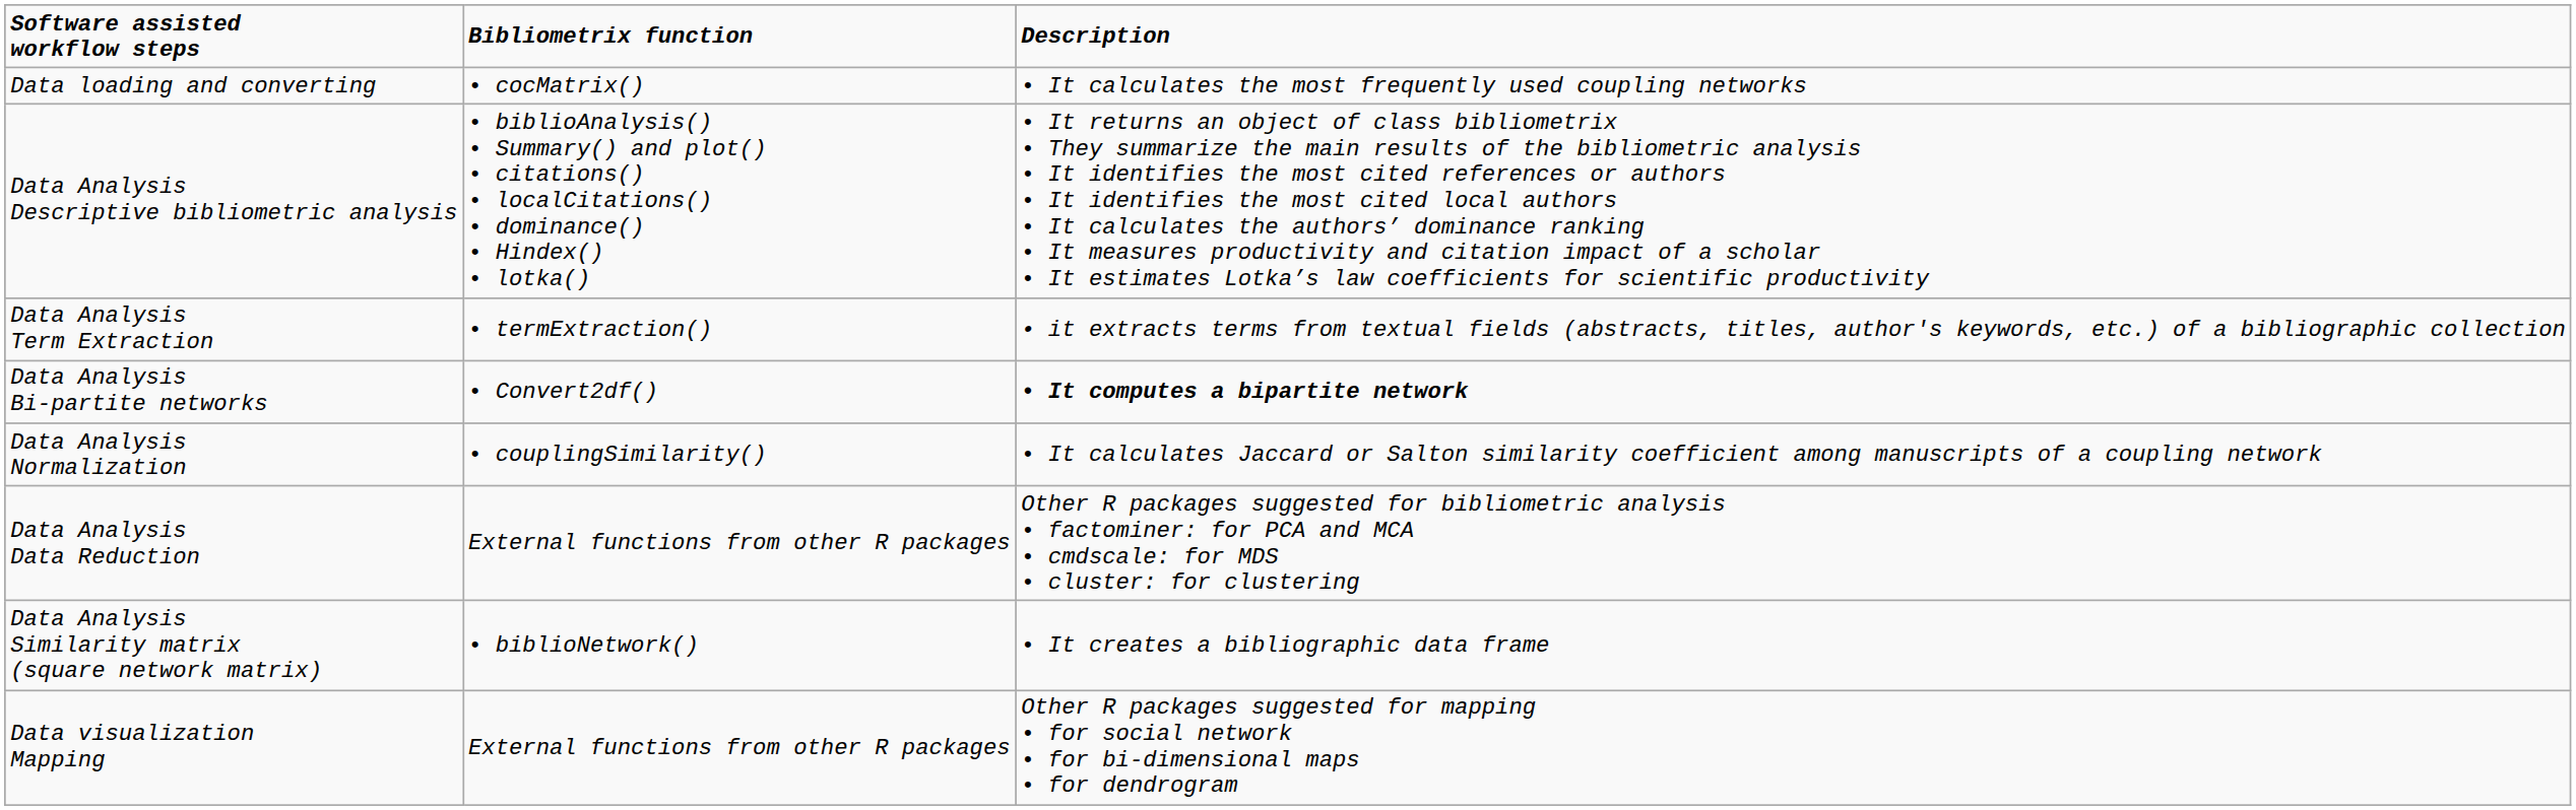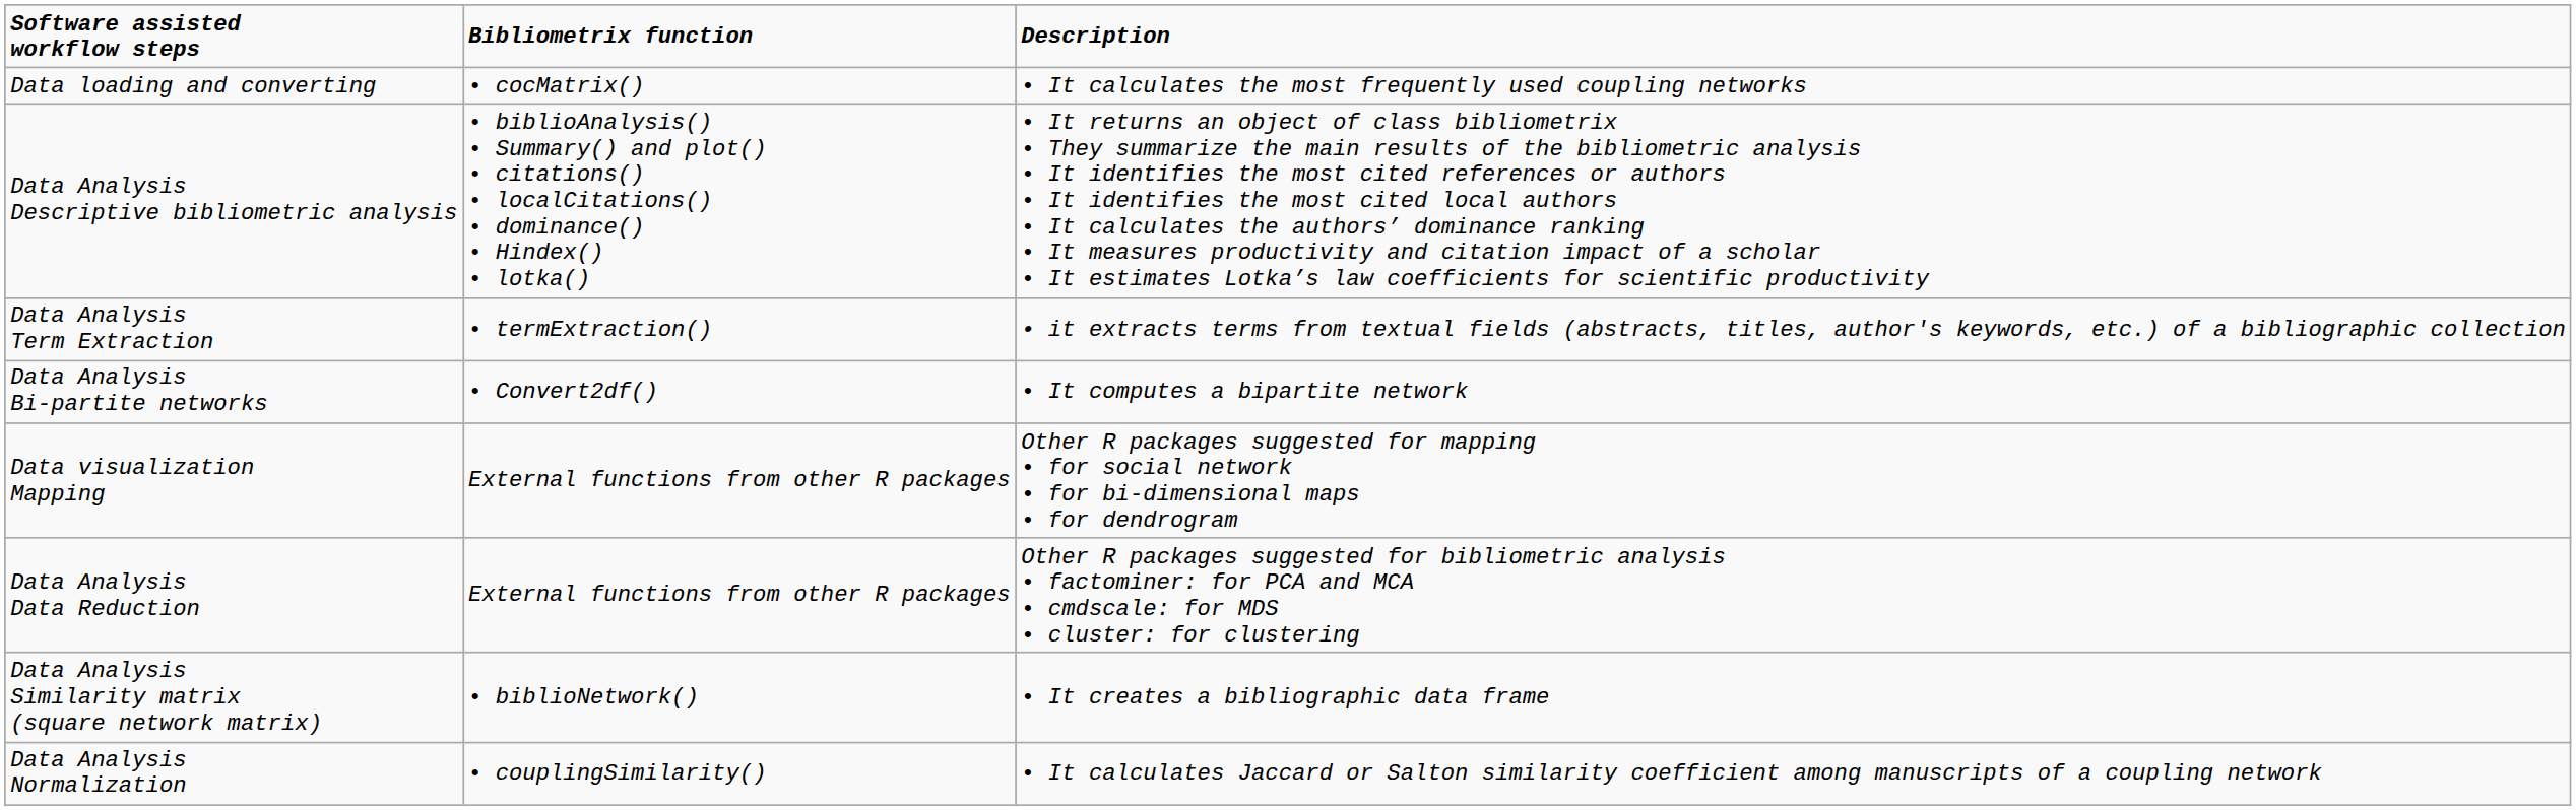 <table class="wikitable">
 <tr>
 <td><strong><em>Software assisted</em></strong><br><strong><em>workflow steps</em></strong></td>
 <td><strong><em>Bibliometrix function</em></strong></td>
 <td><strong><em>Description</em></strong></td>
 </tr>
 <tr>
 <td><em>Data loading and converting</em></td>
 <td>•         <em>cocMatrix()</em></td>
 <td>•         <em>It calculates the most  frequently used coupling networks</em></td>
 </tr>
 <tr>
 <td><em>Data Analysis</em><br><em>Descriptive bibliometric analysis</em></td>
 <td>•         <em>biblioAnalysis()</em><br>•         <em>Summary() and plot()</em><br>•         <em>citations()</em><br>•         <em>localCitations()</em><br>•         <em>dominance()</em><br>•         <em>Hindex()</em><br>•         <em>lotka()</em></td>
 <td>•         <em>It returns an object of  class bibliometrix</em><br>•         <em>They summarize the main  results of the bibliometric analysis</em><br>•         <em>It identifies the most  cited references or authors</em><br>•         <em>It identifies the most  cited local authors</em><br>•         <em>It calculates the authors’  dominance ranking</em><br>•         <em>It measures productivity  and citation impact of a scholar</em><br>•         <em>It estimates Lotka’s law  coefficients for scientific productivity</em></td>
 </tr>
 <tr>
 <td><em>Data Analysis</em><br><em>Term Extraction</em></td>
 <td>•         <em>termExtraction()</em></td>
 <td><em>•         it extracts terms from textual fields (abstracts, titles, author's keywords, etc.) of a bibliographic collection</em></td>
 </tr>
 <tr>
 <td><em>Data Analysis</em><br><em>Bi-partite networks</em></td>
 <td>•         <em>Convert2df()</em></td>
-<td><strong>•         <em>It computes a bipartite  network</em></strong></td>
+<td>•         <em>It computes a bipartite  network</em></td>
 </tr>
 <tr>
-<td><em>Data Analysis</em><br><em>Normalization</em></td>
-<td>•         <em>couplingSimilarity()</em></td>
-<td>•         <em>It calculates Jaccard or  Salton similarity coefficient among manuscripts of a coupling network</em></td>
+<td><em>Data visualization</em><br><em>Mapping</em></td>
+<td><em>External functions from other R packages</em></td>
+<td><em>Other R packages suggested for mapping</em><br>•          <em>for social network</em><br>•          <em>for bi-dimensional  maps</em><br>•          <em>for dendrogram</em></td>
 </tr>
 <tr>
 <td><em>Data Analysis</em><br><em>Data Reduction</em></td>
 <td><em>External functions from other R packages</em></td>
 <td><em>Other R packages suggested for bibliometric  analysis</em><br>•         <em>factominer: for PCA and  MCA</em><br>•         <em>cmdscale: for MDS</em><br>•         <em>cluster: for clustering</em></td>
 </tr>
 <tr>
 <td><em>Data Analysis</em><br><em>Similarity matrix</em><br><em>(square network matrix)</em></td>
 <td>•         <em>biblioNetwork()</em></td>
 <td>•         <em>It creates a bibliographic  data frame</em></td>
 </tr>
 <tr>
-<td><em>Data visualization</em><br><em>Mapping</em></td>
-<td><em>External functions from other R packages</em></td>
-<td><em>Other R packages suggested for mapping</em><br>•          <em>for social network</em><br>•          <em>for bi-dimensional  maps</em><br>•          <em>for dendrogram</em></td>
+<td><em>Data Analysis</em><br><em>Normalization</em></td>
+<td>•         <em>couplingSimilarity()</em></td>
+<td>•         <em>It calculates Jaccard or  Salton similarity coefficient among manuscripts of a coupling network</em></td>
 </tr>
 </table>
